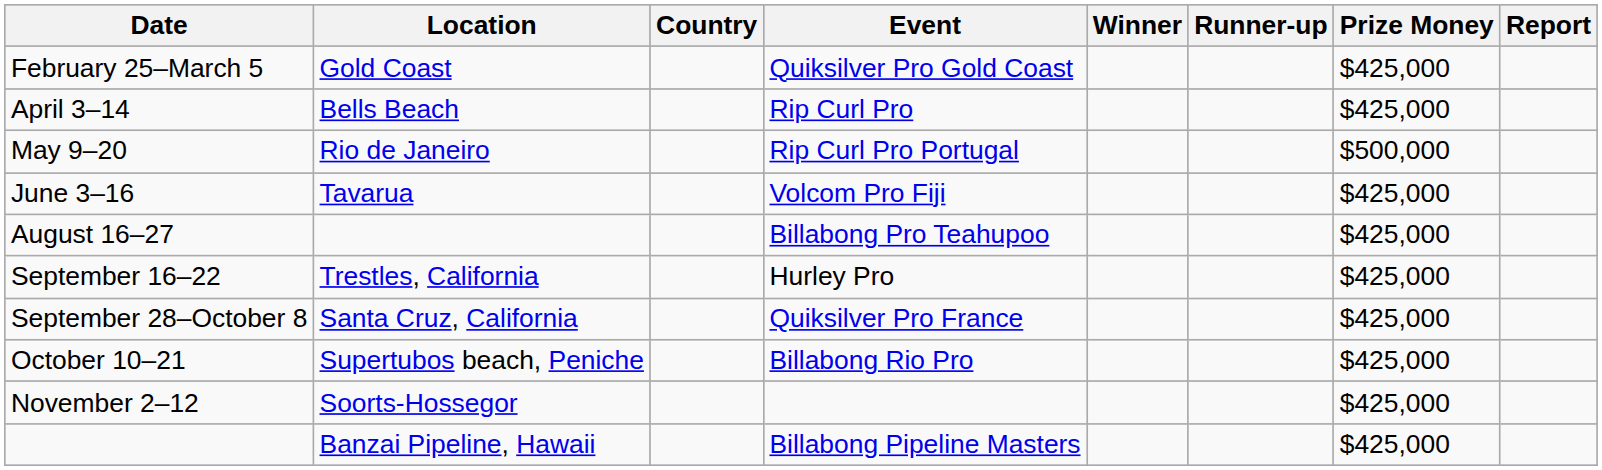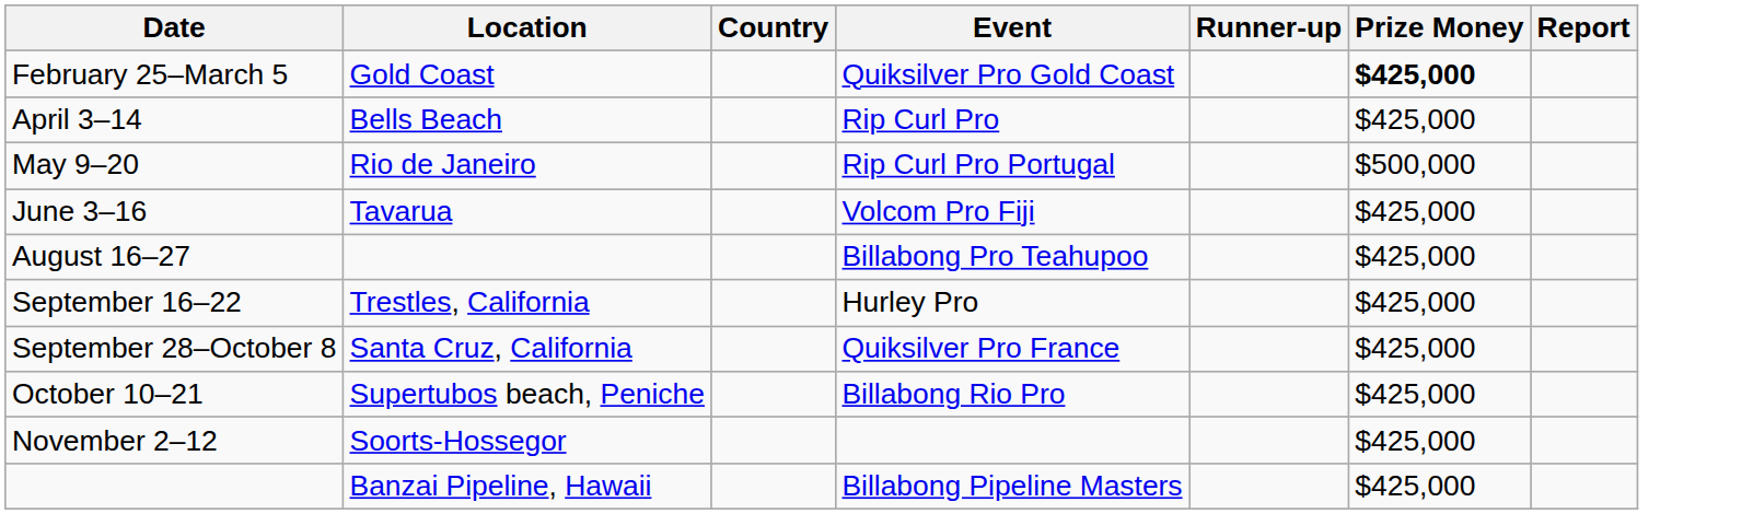 <table class="wikitable">
 <tr>
 <th>Date</th>
 <th>Location</th>
 <th>Country</th>
 <th>Event</th>
-<th>Winner</th>
 <th>Runner-up</th>
 <th>Prize Money</th>
 <th>Report</th>
 </tr>
 <tr>
 <td>February 25–March 5</td>
 <td><a href='#'>Gold Coast</a></td>
 <td></td>
 <td><a href='#'>Quiksilver Pro Gold Coast</a></td>
 <td align=left></td>
-<td align=left></td>
-<td align=left>$425,000</td>
+<td align=left><strong>$425,000</strong></td>
 <td align=left></td>
 </tr>
 <tr>
 <td>April 3–14</td>
 <td><a href='#'>Bells Beach</a></td>
 <td></td>
 <td><a href='#'>Rip Curl Pro</a></td>
-<td align=left></td>
 <td align=left></td>
 <td align=left>$425,000</td>
 <td align=left></td>
 </tr>
 <tr>
 <td>May 9–20</td>
 <td><a href='#'>Rio de Janeiro</a></td>
 <td></td>
 <td><a href='#'>Rip Curl Pro Portugal</a></td>
 <td align=left></td>
-<td align=left></td>
 <td align=left>$500,000</td>
 <td align=left></td>
 </tr>
 <tr>
 <td>June 3–16</td>
 <td><a href='#'>Tavarua</a></td>
 <td></td>
 <td><a href='#'>Volcom Pro Fiji</a></td>
-<td align=left></td>
 <td align=left></td>
 <td align=left>$425,000</td>
 <td align=left></td>
 </tr>
 <tr>
 <td>August 16–27</td>
 <td><br></td>
 <td></td>
 <td><a href='#'>Billabong Pro Teahupoo</a></td>
 <td align=left></td>
-<td align=left></td>
 <td align=left>$425,000</td>
 <td align=left></td>
 </tr>
 <tr>
 <td>September 16–22</td>
 <td><a href='#'>Trestles</a>, <a href='#'>California</a></td>
 <td></td>
 <td>Hurley Pro</td>
-<td align=left></td>
 <td align=left></td>
 <td align=left>$425,000</td>
 <td align=left></td>
 </tr>
 <tr>
 <td>September 28–October 8</td>
 <td><a href='#'>Santa Cruz</a>, <a href='#'>California</a></td>
 <td></td>
 <td><a href='#'>Quiksilver Pro France</a></td>
 <td align=left></td>
-<td align=left></td>
 <td align=left>$425,000</td>
 <td align=left></td>
 </tr>
 <tr>
 <td>October 10–21</td>
 <td><a href='#'>Supertubos</a> beach, <a href='#'>Peniche</a></td>
 <td></td>
 <td><a href='#'>Billabong Rio Pro</a></td>
-<td align=left></td>
 <td align=left></td>
 <td align=left>$425,000</td>
 <td align=left></td>
 </tr>
 <tr>
 <td>November 2–12</td>
 <td><a href='#'>Soorts-Hossegor</a></td>
 <td></td>
 <td></td>
 <td align=left></td>
-<td align=left></td>
 <td align=left>$425,000</td>
 <td align=left></td>
 </tr>
 <tr>
 <td></td>
 <td><a href='#'>Banzai Pipeline</a>, <a href='#'>Hawaii</a></td>
 <td></td>
 <td><a href='#'>Billabong Pipeline Masters</a></td>
 <td align=left></td>
-<td align=left></td>
 <td align=left>$425,000</td>
 <td align=left></td>
 </tr>
 </table>
